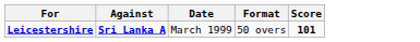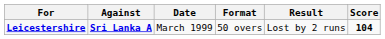 <table class="wikitable" style="text-align:center">
 <tr>
 <th>For</th>
 <th>Against</th>
 <th>Date</th>
 <th>Format</th>
+<th>Result</th>
 <th>Score</th>
 </tr>
 <tr>
 <td><strong><a href='#'>Leicestershire</a></strong></td>
 <td><strong><a href='#'>Sri Lanka A</a></strong></td>
 <td>March 1999</td>
 <td>50 overs</td>
-<td><strong>101</strong></td>
+<td>Lost by 2 runs</td>
+<td><strong>104</strong></td>
 </tr>
 </table>
